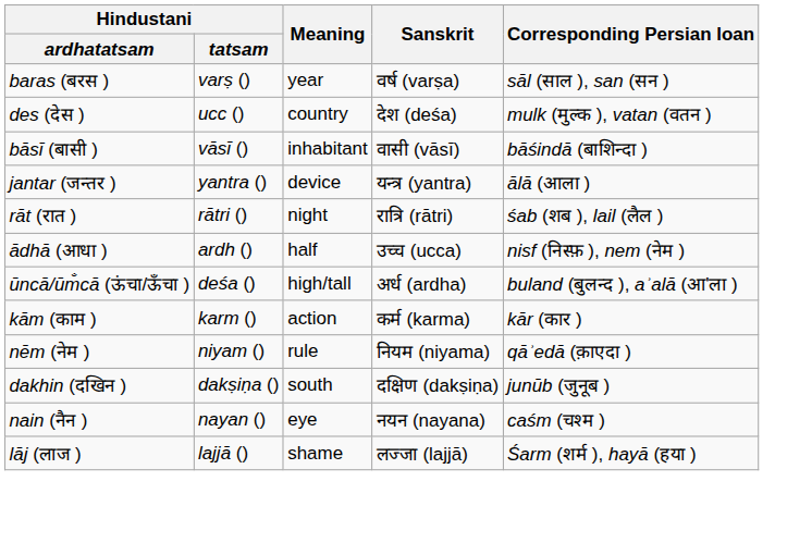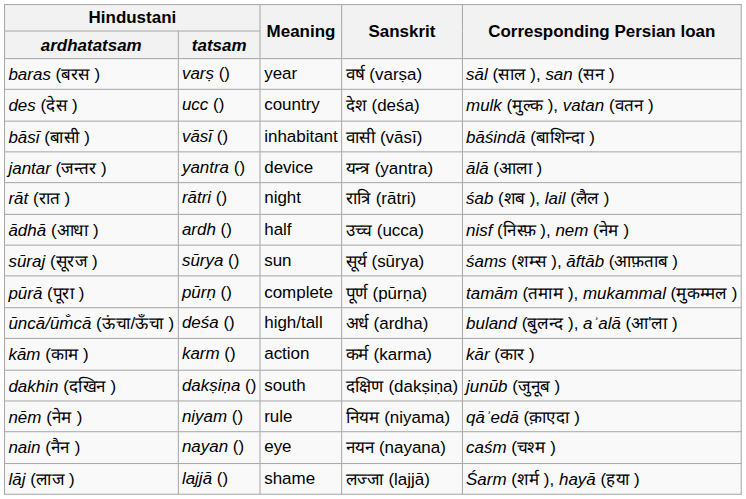 <table class = "wikitable">
 <tr>
 <th colspan="2">Hindustani</th>
 <th rowspan="2">Meaning</th>
 <th rowspan="2">Sanskrit</th>
 <th rowspan="2">Corresponding Persian loan</th>
 </tr>
 <tr>
 <th><em>ardhatatsam</em></th>
 <th><em>tatsam</em></th>
 </tr>
 <tr>
 <td><em>baras</em> (बरस )</td>
 <td><em>varṣ</em> ()</td>
 <td>year</td>
 <td>वर्ष (varṣa)</td>
 <td><em>sāl</em> (साल ), <em>san</em> (सन )</td>
 </tr>
 <tr>
 <td><em>des</em> (देस )</td>
 <td><em>ucc</em> ()</td>
 <td>country</td>
 <td>देश (deśa)</td>
 <td><em>mulk</em> (मुल्क ), <em>vatan</em> (वतन )</td>
 </tr>
 <tr>
 <td><em>bāsī</em> (बासी )</td>
 <td><em>vāsī</em> ()</td>
 <td>inhabitant</td>
 <td>वासी (vāsī)</td>
 <td><em>bāśindā</em> (बाशिन्दा )</td>
 </tr>
 <tr>
 <td><em>jantar</em> (जन्तर )</td>
 <td><em>yantra</em> ()</td>
 <td>device</td>
 <td>यन्त्र (yantra)</td>
 <td><em>ālā</em> (आला )</td>
 </tr>
 <tr>
 <td><em>rāt</em> (रात )</td>
 <td><em>rātri</em> ()</td>
 <td>night</td>
 <td>रात्रि (rātri)</td>
 <td><em>śab</em> (शब ), <em>lail</em> (लैल )</td>
 </tr>
 <tr>
 <td><em>ādhā</em> (आधा )</td>
 <td><em>ardh</em> ()</td>
 <td>half</td>
 <td>उच्च (ucca)</td>
 <td><em>nisf</em> (निस्फ़ ), <em>nem</em> (नेम )</td>
 </tr>
 <tr>
+<td><em>sūraj</em> (सूरज )</td>
+<td><em>sūrya</em> ()</td>
+<td>sun</td>
+<td>सूर्य (sūrya)</td>
+<td><em>śams</em> (शम्स ), <em>āftāb</em> (आफ़ताब )</td>
+</tr>
+<tr>
+<td><em>pūrā</em> (पूरा )</td>
+<td><em>pūrṇ</em> ()</td>
+<td>complete</td>
+<td>पूर्ण (pūrṇa)</td>
+<td><em>tamām</em> (तमाम ), <em>mukammal</em> (मुकम्मल )</td>
+</tr>
+<tr>
 <td><em>ūncā/ūm̐cā</em> (ऊंचा/ऊँचा )</td>
 <td><em>deśa</em> ()</td>
 <td>high/tall</td>
 <td>अर्ध (ardha)</td>
 <td><em>buland</em> (बुलन्द ), <em>aʾalā</em> (आ'ला )</td>
 </tr>
 <tr>
 <td><em>kām</em> (काम )</td>
 <td><em>karm</em> ()</td>
 <td>action</td>
 <td>कर्म (karma)</td>
 <td><em>kār</em> (कार )</td>
 </tr>
 <tr>
+<td><em>dakhin</em> (दखिन )</td>
+<td><em>dakṣiṇa</em> ()</td>
+<td>south</td>
+<td>दक्षिण (dakṣiṇa)</td>
+<td><em>junūb</em> (जुनूब )</td>
+</tr>
+<tr>
 <td><em>nēm</em> (नेम )</td>
 <td><em>niyam</em> ()</td>
 <td>rule</td>
 <td>नियम (niyama)</td>
 <td><em>qāʾedā</em> (क़ाएदा )</td>
-</tr>
-<tr>
-<td><em>dakhin</em> (दखिन )</td>
-<td><em>dakṣiṇa</em> ()</td>
-<td>south</td>
-<td>दक्षिण (dakṣiṇa)</td>
-<td><em>junūb</em> (जुनूब )</td>
 </tr>
 <tr>
 <td><em>nain</em> (नैन )</td>
 <td><em>nayan</em> ()</td>
 <td>eye</td>
 <td>नयन (nayana)</td>
 <td><em>caśm</em> (चश्म )</td>
 </tr>
 <tr>
 <td><em>lāj</em> (लाज )</td>
 <td><em>lajjā</em> ()</td>
 <td>shame</td>
 <td>लज्जा (lajjā)</td>
 <td><em>Śarm</em> (शर्म ), <em>hayā</em> (हया )</td>
 </tr>
 </table>
